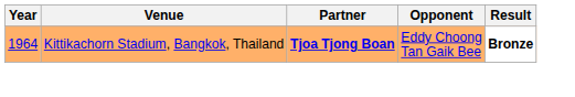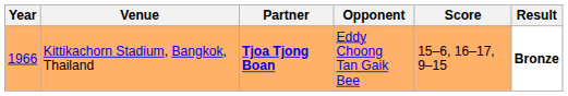 <table class="sortable wikitable" style="font-size: 90%;">
 <tr>
 <th>Year</th>
 <th>Venue</th>
 <th>Partner</th>
 <th>Opponent</th>
+<th>Score</th>
 <th>Result</th>
 </tr>
 <tr style="background:#FFB069">
-<td align="center"><a href='#'>1964</a></td>
+<td align="center"><a href='#'>1966</a></td>
 <td align="left"><a href='#'>Kittikachorn Stadium</a>, <a href='#'>Bangkok</a>, Thailand</td>
 <td align="left"><strong> <a href='#'>Tjoa Tjong Boan</a></strong></td>
 <td align="left"> <a href='#'>Eddy Choong</a><br> <a href='#'>Tan Gaik Bee</a></td>
+<td align="left">15–6, 16–17, 9–15</td>
 <td style="text-align:left; background:white"> <strong>Bronze</strong></td>
 </tr>
 </table>
